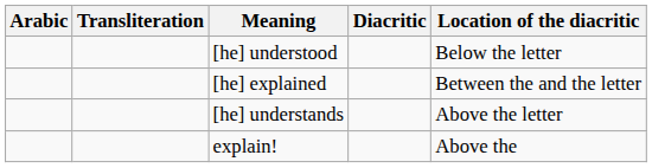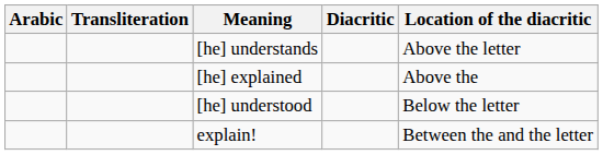 <table class="wikitable">
 <tr>
 <th>Arabic</th>
 <th>Transliteration</th>
 <th>Meaning</th>
 <th>Diacritic</th>
 <th>Location of the diacritic</th>
 </tr>
 <tr>
 <td style="text-align:right;font-size:x-large;"></td>
 <td></td>
+<td>[he] understands</td>
+<td></td>
+<td>Above the letter</td>
+</tr>
+<tr>
+<td style="text-align:right;font-size:x-large;"></td>
+<td></td>
+<td>[he] explained</td>
+<td></td>
+<td>Above the </td>
+</tr>
+<tr>
+<td style="text-align:right;font-size:x-large;"></td>
+<td></td>
 <td>[he] understood</td>
 <td></td>
 <td>Below the letter</td>
 </tr>
 <tr>
 <td style="text-align:right;font-size:x-large;"></td>
 <td></td>
-<td>[he] explained</td>
+<td>explain!</td>
 <td></td>
 <td>Between the  and the letter</td>
 </tr>
-<tr>
-<td style="text-align:right;font-size:x-large;"></td>
-<td></td>
-<td>[he] understands</td>
-<td></td>
-<td>Above the letter</td>
-</tr>
-<tr>
-<td style="text-align:right;font-size:x-large;"></td>
-<td></td>
-<td>explain!</td>
-<td></td>
-<td>Above the </td>
-</tr>
 </table>
